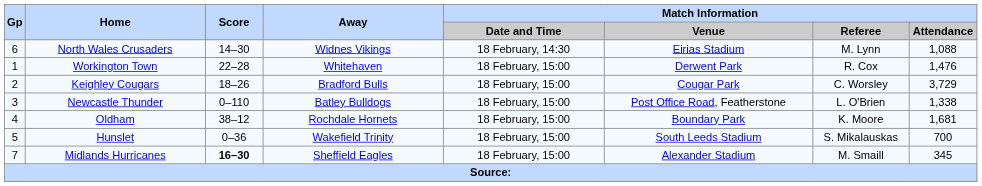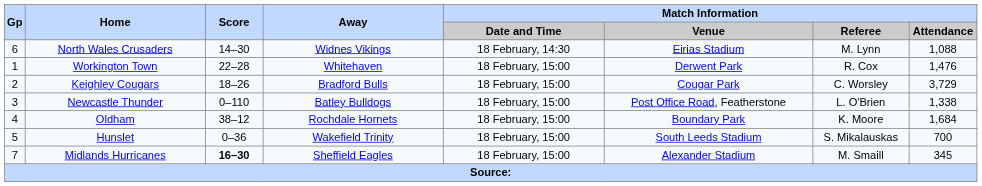 <table border=1 style="border-collapse:collapse; font-size:90%; text-align:center;" cellpadding=3 cellspacing=0 width=100%>
 <tr bgcolor=#C1D8FF>
 <th scope="col" rowspan=2 width=5>Gp</th>
 <th scope="col" rowspan=2 width=19%>Home</th>
 <th scope="col" rowspan=2 width=6%>Score</th>
 <th scope="col" rowspan=2 width=19%>Away</th>
 <th colspan=4>Match Information</th>
 </tr>
 <tr bgcolor=#CCCCCC>
 <th scope="col" width=17%>Date and Time</th>
 <th scope="col" width=22%>Venue</th>
 <th scope="col" width=10%>Referee</th>
 <th scope="col" width=7%>Attendance</th>
 </tr>
 <tr bgcolor=#F5FAFF>
 <td>6</td>
 <td> <a href='#'>North Wales Crusaders</a></td>
 <td>14–30</td>
 <td> <a href='#'>Widnes Vikings</a></td>
 <td>18 February, 14:30</td>
 <td><a href='#'>Eirias Stadium</a></td>
 <td>M. Lynn</td>
 <td>1,088</td>
 </tr>
 <tr bgcolor=#F5FAFF>
 <td>1</td>
 <td> <a href='#'>Workington Town</a></td>
 <td>22–28</td>
 <td> <a href='#'>Whitehaven</a></td>
 <td>18 February, 15:00</td>
 <td><a href='#'>Derwent Park</a></td>
 <td>R. Cox</td>
 <td>1,476</td>
 </tr>
 <tr bgcolor=#F5FAFF>
 <td>2</td>
 <td> <a href='#'>Keighley Cougars</a></td>
 <td>18–26</td>
 <td> <a href='#'>Bradford Bulls</a></td>
 <td>18 February, 15:00</td>
 <td><a href='#'>Cougar Park</a></td>
 <td>C. Worsley</td>
 <td>3,729</td>
 </tr>
 <tr bgcolor=#F5FAFF>
 <td>3</td>
 <td> <a href='#'>Newcastle Thunder</a></td>
 <td>0–110</td>
 <td> <a href='#'>Batley Bulldogs</a></td>
 <td>18 February, 15:00</td>
 <td><a href='#'>Post Office Road</a>, Featherstone</td>
 <td>L. O'Brien</td>
 <td>1,338</td>
 </tr>
 <tr bgcolor=#F5FAFF>
 <td>4</td>
 <td> <a href='#'>Oldham</a></td>
 <td>38–12</td>
 <td> <a href='#'>Rochdale Hornets</a></td>
 <td>18 February, 15:00</td>
 <td><a href='#'>Boundary Park</a></td>
 <td>K. Moore</td>
-<td>1,681</td>
+<td>1,684</td>
 </tr>
 <tr bgcolor=#F5FAFF>
 <td>5</td>
 <td> <a href='#'>Hunslet</a></td>
 <td>0–36</td>
 <td> <a href='#'>Wakefield Trinity</a></td>
 <td>18 February, 15:00</td>
 <td><a href='#'>South Leeds Stadium</a></td>
 <td>S. Mikalauskas</td>
 <td>700</td>
 </tr>
 <tr bgcolor=#F5FAFF>
 <td>7</td>
 <td> <a href='#'>Midlands Hurricanes</a></td>
 <td><strong>16–30</strong></td>
 <td> <a href='#'>Sheffield Eagles</a></td>
 <td>18 February, 15:00</td>
 <td><a href='#'>Alexander Stadium</a></td>
 <td>M. Smaill</td>
 <td>345</td>
 </tr>
 <tr style="background:#c1d8ff;">
 <th colspan=8>Source:</th>
 </tr>
 </table>
